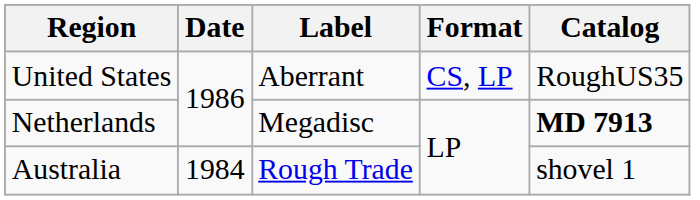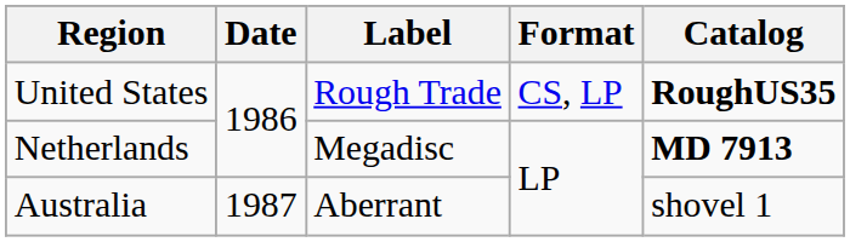 <table class="wikitable">
 <tr>
 <th>Region</th>
 <th>Date</th>
 <th>Label</th>
 <th>Format</th>
 <th>Catalog</th>
 </tr>
 <tr>
 <td>United States</td>
 <td rowspan="2">1986</td>
-<td>Aberrant</td>
+<td><a href='#'>Rough Trade</a></td>
 <td><a href='#'>CS</a>, <a href='#'>LP</a></td>
-<td>RoughUS35</td>
+<td><strong>RoughUS35</strong></td>
 </tr>
 <tr>
 <td>Netherlands</td>
 <td>Megadisc</td>
 <td rowspan="2">LP</td>
 <td><strong>MD 7913</strong></td>
 </tr>
 <tr>
 <td>Australia</td>
-<td>1984</td>
-<td><a href='#'>Rough Trade</a></td>
+<td>1987</td>
+<td>Aberrant</td>
 <td>shovel 1</td>
 </tr>
 </table>
